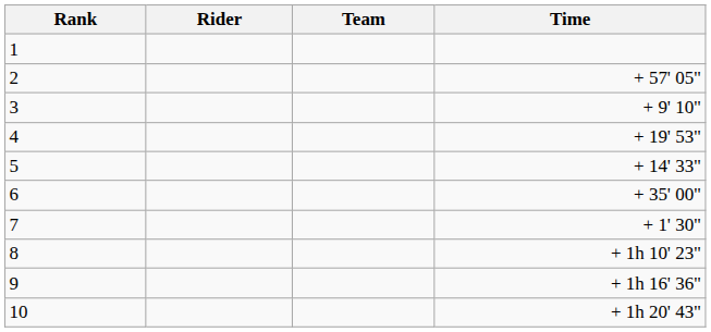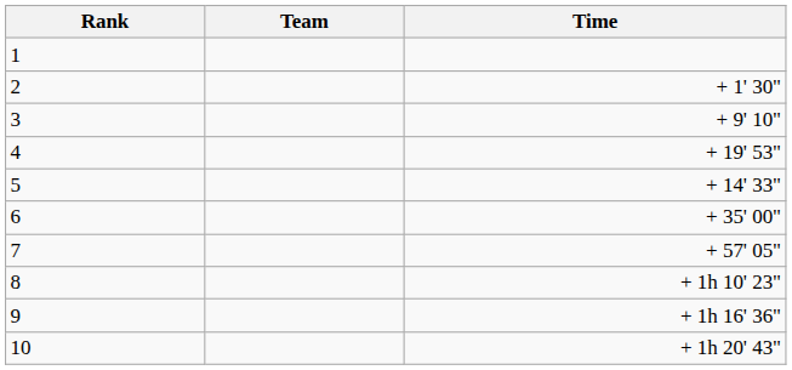 <table class="wikitable plainrowheaders" style="width:38em;margin-bottom:0;">
 <tr>
 <th>Rank</th>
-<th>Rider</th>
 <th>Team</th>
 <th>Time</th>
 </tr>
 <tr>
 <td>1</td>
-<td> </td>
 <td></td>
 <td align="right"></td>
 </tr>
 <tr>
 <td>2</td>
 <td></td>
-<td></td>
-<td align="right">+ 57' 05"</td>
+<td align="right">+ 1' 30"</td>
 </tr>
 <tr>
 <td>3</td>
-<td></td>
 <td></td>
 <td align="right">+ 9' 10"</td>
 </tr>
 <tr>
 <td>4</td>
 <td></td>
-<td></td>
 <td align="right">+ 19' 53"</td>
 </tr>
 <tr>
 <td>5</td>
-<td> </td>
 <td></td>
 <td align="right">+ 14' 33"</td>
 </tr>
 <tr>
 <td>6</td>
 <td></td>
-<td></td>
 <td align="right">+ 35' 00"</td>
 </tr>
 <tr>
 <td>7</td>
 <td></td>
-<td></td>
-<td align="right">+ 1' 30"</td>
+<td align="right">+ 57' 05"</td>
 </tr>
 <tr>
 <td>8</td>
-<td></td>
 <td></td>
 <td style="text-align:right;">+ 1h 10' 23"</td>
 </tr>
 <tr>
 <td>9</td>
 <td></td>
-<td></td>
 <td style="text-align:right;">+ 1h 16' 36"</td>
 </tr>
 <tr>
 <td>10</td>
 <td></td>
-<td></td>
 <td style="text-align:right;">+ 1h 20' 43"</td>
 </tr>
 </table>
